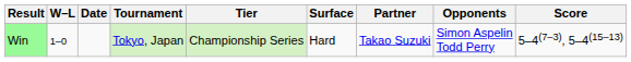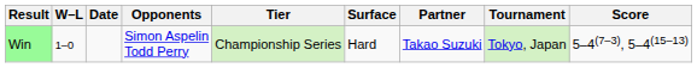 <table class="sortable wikitable">
 <tr>
 <th>Result</th>
 <th class="unsortable">W–L</th>
 <th>Date</th>
-<th>Tournament</th>
+<th>Opponents</th>
 <th>Tier</th>
 <th>Surface</th>
 <th>Partner</th>
-<th>Opponents</th>
+<th>Tournament</th>
 <th class="unsortable">Score</th>
 </tr>
 <tr>
 <td bgcolor=98FB98>Win</td>
 <td><small>1–0</small></td>
 <td><a href='#'></a></td>
-<td style="background:#d4f1c5;"><a href='#'>Tokyo</a>, Japan</td>
+<td> <a href='#'>Simon Aspelin</a><br> <a href='#'>Todd Perry</a></td>
 <td style="background:#d4f1c5;">Championship Series</td>
 <td>Hard</td>
 <td> <a href='#'>Takao Suzuki</a></td>
-<td> <a href='#'>Simon Aspelin</a><br> <a href='#'>Todd Perry</a></td>
+<td style="background:#d4f1c5;"><a href='#'>Tokyo</a>, Japan</td>
 <td>5–4<sup>(7–3)</sup>, 5–4<sup>(15–13)</sup></td>
 </tr>
 </table>
